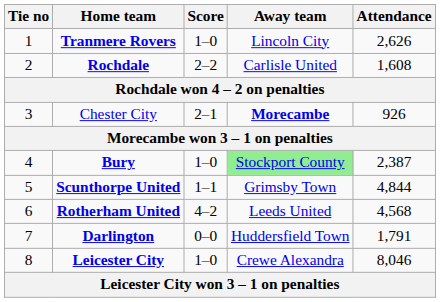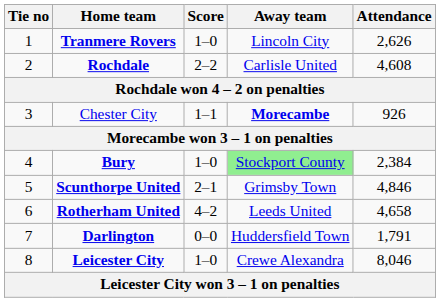 <table class="wikitable" style="text-align: center">
 <tr>
 <th>Tie no</th>
 <th>Home team</th>
 <th>Score</th>
 <th>Away team</th>
 <th>Attendance</th>
 </tr>
 <tr>
 <td>1</td>
 <td><strong><a href='#'>Tranmere Rovers</a></strong></td>
 <td>1–0</td>
 <td><a href='#'>Lincoln City</a></td>
 <td>2,626</td>
 </tr>
 <tr>
 <td>2</td>
 <td><strong><a href='#'>Rochdale</a></strong></td>
 <td>2–2</td>
 <td><a href='#'>Carlisle United</a></td>
-<td>1,608</td>
+<td>4,608</td>
 </tr>
 <tr>
 <th colspan="5">Rochdale won 4 – 2 on penalties</th>
 </tr>
 <tr>
 <td>3</td>
 <td><a href='#'>Chester City</a></td>
-<td>2–1</td>
+<td>1–1</td>
 <td><strong><a href='#'>Morecambe</a></strong></td>
 <td>926</td>
 </tr>
 <tr>
 <th colspan="5">Morecambe won 3 – 1 on penalties</th>
 </tr>
 <tr>
 <td>4</td>
 <td><strong><a href='#'>Bury</a></strong></td>
 <td>1–0</td>
 <td style="background: lightgreen;"><a href='#'>Stockport County</a></td>
-<td>2,387</td>
+<td>2,384</td>
 </tr>
 <tr>
 <td>5</td>
 <td><strong><a href='#'>Scunthorpe United</a></strong></td>
-<td>1–1</td>
+<td>2–1</td>
 <td><a href='#'>Grimsby Town</a></td>
-<td>4,844</td>
+<td>4,846</td>
 </tr>
 <tr>
 <td>6</td>
 <td><strong><a href='#'>Rotherham United</a></strong></td>
 <td>4–2</td>
 <td><a href='#'>Leeds United</a></td>
-<td>4,568</td>
+<td>4,658</td>
 </tr>
 <tr>
 <td>7</td>
 <td><strong><a href='#'>Darlington</a></strong></td>
 <td>0–0</td>
 <td><a href='#'>Huddersfield Town</a></td>
 <td>1,791</td>
 </tr>
 <tr>
 <td>8</td>
 <td><strong><a href='#'>Leicester City</a></strong></td>
 <td>1–0</td>
 <td><a href='#'>Crewe Alexandra</a></td>
 <td>8,046</td>
 </tr>
 <tr>
 <th colspan="5">Leicester City won 3 – 1 on penalties</th>
 </tr>
 </table>
